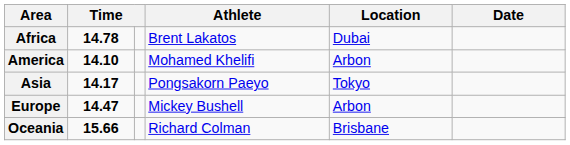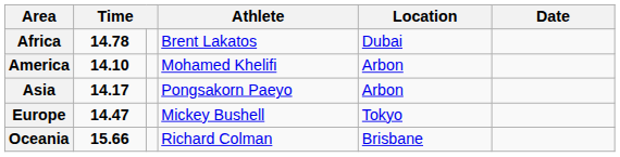 <table class="wikitable">
 <tr>
 <th width="45">Area</th>
 <th width="80" colspan="2">Time</th>
 <th width="200">Athlete</th>
 <th width="130">Location</th>
 <th width="120">Date</th>
 </tr>
 <tr>
 <th>Africa</th>
 <td align="center"><strong>14.78</strong></td>
 <td align="center"></td>
 <td> <a href='#'>Brent Lakatos</a></td>
 <td> <a href='#'>Dubai</a></td>
 <td align="right"></td>
 </tr>
 <tr>
 <th>America</th>
 <td align="center"><strong>14.10</strong></td>
 <td align="center"><strong></strong></td>
 <td> <a href='#'>Mohamed Khelifi</a></td>
 <td> <a href='#'>Arbon</a></td>
 <td align="right"></td>
 </tr>
 <tr>
 <th>Asia</th>
 <td align="center"><strong>14.17</strong></td>
 <td align="center"></td>
 <td> <a href='#'>Pongsakorn Paeyo</a></td>
-<td> <a href='#'>Tokyo</a></td>
+<td> <a href='#'>Arbon</a></td>
 <td align="right"></td>
 </tr>
 <tr>
 <th>Europe</th>
 <td align="center"><strong>14.47</strong></td>
 <td align="center"></td>
 <td> <a href='#'>Mickey Bushell</a></td>
-<td> <a href='#'>Arbon</a></td>
+<td> <a href='#'>Tokyo</a></td>
 <td align="right"></td>
 </tr>
 <tr>
 <th>Oceania</th>
 <td align="center"><strong>15.66</strong></td>
 <td align="center"></td>
 <td> <a href='#'>Richard Colman</a></td>
 <td> <a href='#'>Brisbane</a></td>
 <td align="right"></td>
 </tr>
 </table>
